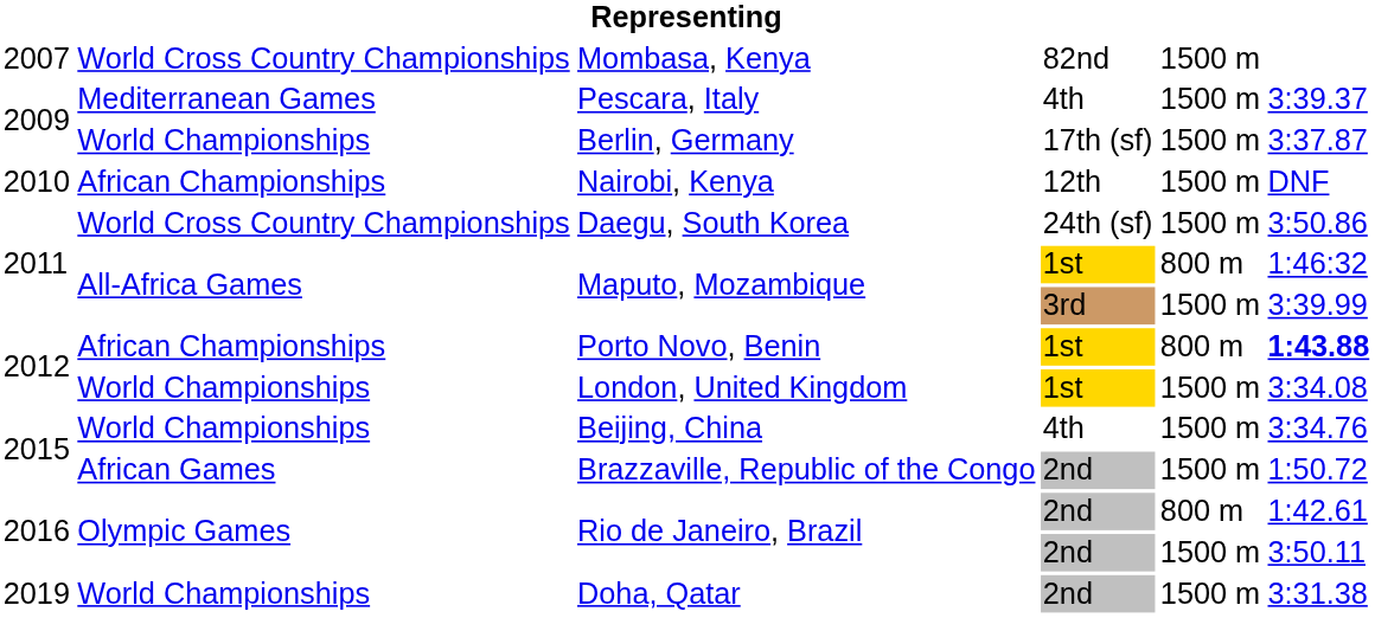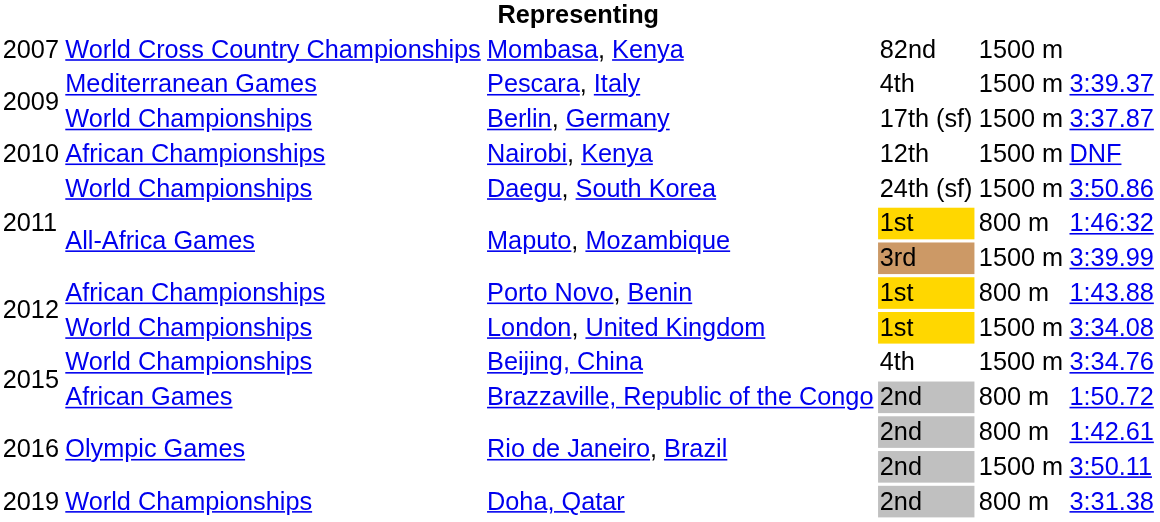 <table>
 <tr>
 <th colspan="6">Representing </th>
 </tr>
 <tr>
 <td>2007</td>
 <td><a href='#'>World Cross Country Championships</a></td>
 <td><a href='#'>Mombasa</a>, <a href='#'>Kenya</a></td>
 <td>82nd</td>
 <td>1500 m</td>
 <td></td>
 </tr>
 <tr>
 <td rowspan=2>2009</td>
 <td><a href='#'>Mediterranean Games</a></td>
 <td><a href='#'>Pescara</a>, <a href='#'>Italy</a></td>
 <td>4th</td>
 <td>1500 m</td>
 <td><a href='#'>3:39.37</a></td>
 </tr>
 <tr>
 <td><a href='#'>World Championships</a></td>
 <td><a href='#'>Berlin</a>, <a href='#'>Germany</a></td>
 <td>17th (sf)</td>
 <td>1500 m</td>
 <td><a href='#'>3:37.87</a></td>
 </tr>
 <tr>
 <td>2010</td>
 <td><a href='#'>African Championships</a></td>
 <td><a href='#'>Nairobi</a>, <a href='#'>Kenya</a></td>
 <td>12th</td>
 <td>1500 m</td>
 <td><a href='#'>DNF</a></td>
 </tr>
 <tr>
 <td rowspan=3>2011</td>
-<td><a href='#'>World Cross Country Championships</a></td>
+<td><a href='#'>World Championships</a></td>
 <td><a href='#'>Daegu</a>, <a href='#'>South Korea</a></td>
 <td>24th (sf)</td>
 <td>1500 m</td>
 <td><a href='#'>3:50.86</a></td>
 </tr>
 <tr>
 <td rowspan=2><a href='#'>All-Africa Games</a></td>
 <td rowspan=2><a href='#'>Maputo</a>, <a href='#'>Mozambique</a></td>
 <td style="background:gold;">1st</td>
 <td>800 m</td>
 <td><a href='#'>1:46:32</a></td>
 </tr>
 <tr>
 <td style="background:#c96;">3rd</td>
 <td>1500 m</td>
 <td><a href='#'>3:39.99</a></td>
 </tr>
 <tr>
 <td rowspan=2>2012</td>
 <td><a href='#'>African Championships</a></td>
 <td><a href='#'>Porto Novo</a>, <a href='#'>Benin</a></td>
 <td style="background:gold;">1st</td>
 <td>800 m</td>
-<td><strong><a href='#'>1:43.88</a></strong></td>
+<td><a href='#'>1:43.88</a></td>
 </tr>
 <tr>
 <td><a href='#'>World Championships</a></td>
 <td><a href='#'>London</a>, <a href='#'>United Kingdom</a></td>
 <td style="background:gold;">1st</td>
 <td>1500 m</td>
 <td><a href='#'>3:34.08</a></td>
 </tr>
 <tr>
 <td rowspan=2>2015</td>
 <td><a href='#'>World Championships</a></td>
 <td><a href='#'>Beijing, China</a></td>
 <td>4th</td>
 <td>1500 m</td>
 <td><a href='#'>3:34.76</a></td>
 </tr>
 <tr>
 <td><a href='#'>African Games</a></td>
 <td><a href='#'>Brazzaville, Republic of the Congo</a></td>
 <td bgcolor=silver>2nd</td>
-<td>1500 m</td>
+<td>800 m</td>
 <td><a href='#'>1:50.72</a></td>
 </tr>
 <tr>
 <td rowspan=2>2016</td>
 <td rowspan=2><a href='#'>Olympic Games</a></td>
 <td rowspan=2><a href='#'>Rio de Janeiro</a>, <a href='#'>Brazil</a></td>
 <td style="background:silver;">2nd</td>
 <td>800 m</td>
 <td><a href='#'>1:42.61</a> </td>
 </tr>
 <tr>
 <td style="background:silver;">2nd</td>
 <td>1500 m</td>
 <td><a href='#'>3:50.11</a></td>
 </tr>
 <tr>
 <td rowspan=2>2019</td>
 <td><a href='#'>World Championships</a></td>
 <td><a href='#'>Doha, Qatar</a></td>
 <td style="background:silver;">2nd</td>
-<td>1500 m</td>
+<td>800 m</td>
 <td><a href='#'>3:31.38</a></td>
 </tr>
 </table>
